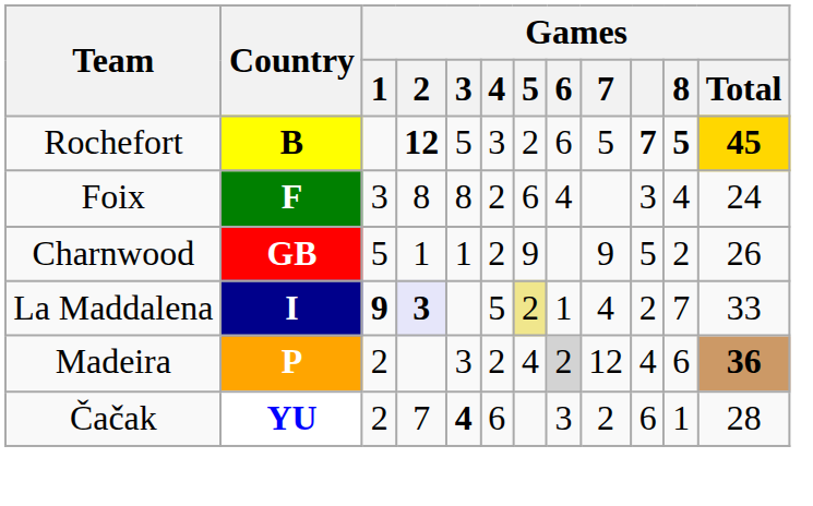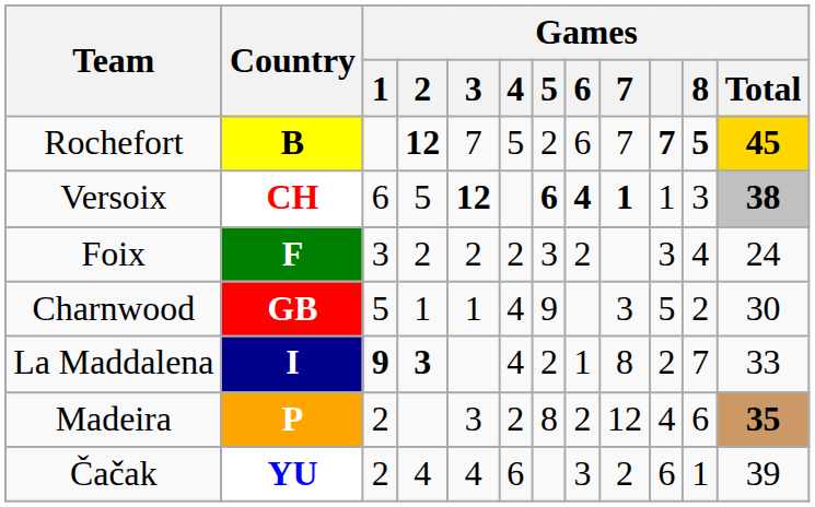 <table class="wikitable plainrowheaders" style="text-align:center;">
 <tr>
 <th rowspan=2>Team</th>
 <th rowspan=2>Country</th>
 <th colspan=10>Games</th>
 </tr>
 <tr>
 <th>1</th>
 <th>2</th>
 <th>3</th>
 <th>4</th>
 <th>5</th>
 <th>6</th>
 <th>7</th>
 <th></th>
 <th>8</th>
 <th>Total</th>
 </tr>
 <tr>
 <td>Rochefort</td>
 <td style="background:yellow"><strong>B</strong></td>
 <td></td>
 <td><strong>12</strong></td>
+<td>7</td>
 <td>5</td>
-<td>3</td>
 <td>2</td>
 <td>6</td>
-<td>5</td>
+<td>7</td>
 <td><strong>7</strong></td>
 <td><strong>5</strong></td>
 <td style="font-weight:bold; background:gold;">45</td>
 </tr>
 <tr>
+<td>Versoix</td>
+<td style="background:white; color: red"><strong>CH</strong></td>
+<td>6</td>
+<td>5</td>
+<td><strong>12</strong></td>
+<td></td>
+<td><strong>6</strong></td>
+<td><strong>4</strong></td>
+<td><strong>1</strong></td>
+<td>1</td>
+<td>3</td>
+<td style="font-weight:bold; background:silver;">38</td>
+</tr>
+<tr>
 <td>Foix</td>
 <td style="background:green; color: white"><strong>F</strong></td>
 <td>3</td>
-<td>8</td>
-<td>8</td>
 <td>2</td>
-<td>6</td>
-<td>4</td>
+<td>2</td>
+<td>2</td>
+<td>3</td>
+<td>2</td>
 <td></td>
 <td>3</td>
 <td>4</td>
 <td>24</td>
 </tr>
 <tr>
 <td>Charnwood</td>
 <td style="background:red; color: white"><strong>GB</strong></td>
 <td>5</td>
 <td>1</td>
 <td>1</td>
-<td>2</td>
+<td>4</td>
 <td>9</td>
 <td></td>
-<td>9</td>
+<td>3</td>
 <td>5</td>
 <td>2</td>
-<td>26</td>
+<td>30</td>
 </tr>
 <tr>
 <td>La Maddalena</td>
 <td style="background:darkblue; color: white"><strong>I</strong></td>
 <td><strong>9</strong></td>
-<td style="background: lavender;"><strong>3</strong></td>
+<td><strong>3</strong></td>
 <td></td>
-<td>5</td>
-<td style="background: khaki;">2</td>
+<td>4</td>
+<td>2</td>
 <td>1</td>
-<td>4</td>
+<td>8</td>
 <td>2</td>
 <td>7</td>
 <td>33</td>
 </tr>
 <tr>
 <td>Madeira</td>
 <td style="background:orange; color: white"><strong>P</strong></td>
 <td>2</td>
 <td></td>
 <td>3</td>
 <td>2</td>
-<td>4</td>
-<td style="background: lightgrey;">2</td>
+<td>8</td>
+<td>2</td>
 <td>12</td>
 <td>4</td>
 <td>6</td>
-<td style="font-weight:bold; background:#c96;">36</td>
+<td style="font-weight:bold; background:#c96;">35</td>
 </tr>
 <tr>
 <td>Čačak</td>
 <td style="background:white; color:blue"><strong>YU</strong></td>
 <td>2</td>
-<td>7</td>
-<td><strong>4</strong></td>
+<td>4</td>
+<td>4</td>
 <td>6</td>
 <td></td>
 <td>3</td>
 <td>2</td>
 <td>6</td>
 <td>1</td>
-<td>28</td>
+<td>39</td>
 </tr>
 </table>
